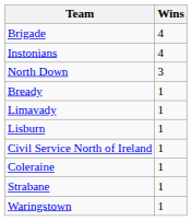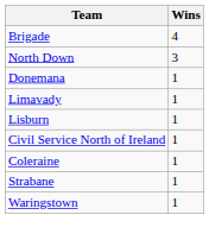 <table class="wikitable">
 <tr>
 <th>Team</th>
 <th>Wins</th>
 </tr>
 <tr>
 <td><a href='#'>Brigade</a></td>
 <td>4</td>
 </tr>
 <tr>
-<td><a href='#'>Instonians</a></td>
-<td>4</td>
-</tr>
-<tr>
 <td><a href='#'>North Down</a></td>
 <td>3</td>
 </tr>
 <tr>
-<td><a href='#'>Bready</a></td>
+<td><a href='#'>Donemana</a></td>
 <td>1</td>
 </tr>
 <tr>
 <td><a href='#'>Limavady</a></td>
 <td>1</td>
 </tr>
 <tr>
 <td><a href='#'>Lisburn</a></td>
 <td>1</td>
 </tr>
 <tr>
 <td><a href='#'>Civil Service North of Ireland</a></td>
 <td>1</td>
 </tr>
 <tr>
 <td><a href='#'>Coleraine</a></td>
 <td>1</td>
 </tr>
 <tr>
 <td><a href='#'>Strabane</a></td>
 <td>1</td>
 </tr>
 <tr>
 <td><a href='#'>Waringstown</a></td>
 <td>1</td>
 </tr>
 </table>
